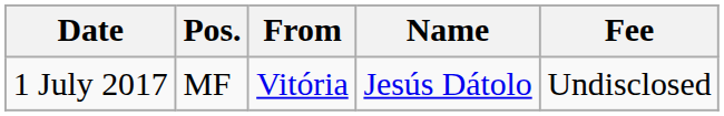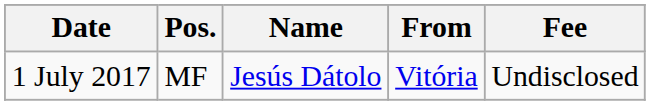 <table class="wikitable">
 <tr>
 <th>Date</th>
 <th>Pos.</th>
+<th>Name</th>
 <th>From</th>
-<th>Name</th>
 <th>Fee</th>
 </tr>
 <tr>
 <td>1 July 2017</td>
 <td>MF</td>
+<td> <a href='#'>Jesús Dátolo</a></td>
 <td> <a href='#'>Vitória</a></td>
-<td> <a href='#'>Jesús Dátolo</a></td>
 <td>Undisclosed</td>
 </tr>
 </table>
